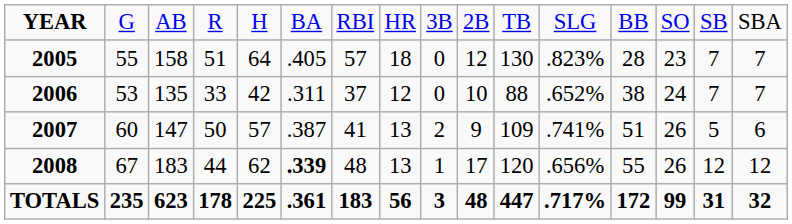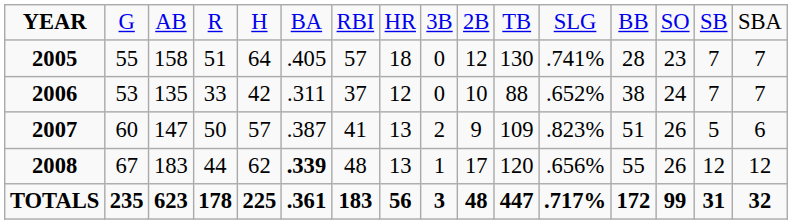 <table class="sortable wikitable">
 <tr align=center>
 <td><strong>YEAR</strong></td>
 <td><a href='#'>G</a></td>
 <td><a href='#'>AB</a></td>
 <td><a href='#'>R</a></td>
 <td><a href='#'>H</a></td>
 <td><a href='#'>BA</a></td>
 <td><a href='#'>RBI</a></td>
 <td><a href='#'>HR</a></td>
 <td><a href='#'>3B</a></td>
 <td><a href='#'>2B</a></td>
 <td><a href='#'>TB</a></td>
 <td><a href='#'>SLG</a></td>
 <td><a href='#'>BB</a></td>
 <td><a href='#'>SO</a></td>
 <td><a href='#'>SB</a></td>
 <td>SBA</td>
 </tr>
 <tr align=center>
 <td><strong>2005</strong></td>
 <td>55</td>
 <td>158</td>
 <td>51</td>
 <td>64</td>
 <td>.405</td>
 <td>57</td>
 <td>18</td>
 <td>0</td>
 <td>12</td>
 <td>130</td>
-<td>.823%</td>
+<td>.741%</td>
 <td>28</td>
 <td>23</td>
 <td>7</td>
 <td>7</td>
 </tr>
 <tr align=center>
 <td><strong>2006</strong></td>
 <td>53</td>
 <td>135</td>
 <td>33</td>
 <td>42</td>
 <td>.311</td>
 <td>37</td>
 <td>12</td>
 <td>0</td>
 <td>10</td>
 <td>88</td>
 <td>.652%</td>
 <td>38</td>
 <td>24</td>
 <td>7</td>
 <td>7</td>
 </tr>
 <tr align=center>
 <td><strong>2007</strong></td>
 <td>60</td>
 <td>147</td>
 <td>50</td>
 <td>57</td>
 <td>.387</td>
 <td>41</td>
 <td>13</td>
 <td>2</td>
 <td>9</td>
 <td>109</td>
-<td>.741%</td>
+<td>.823%</td>
 <td>51</td>
 <td>26</td>
 <td>5</td>
 <td>6</td>
 </tr>
 <tr align=center>
 <td><strong>2008</strong></td>
 <td>67</td>
 <td>183</td>
 <td>44</td>
 <td>62</td>
 <td><strong>.339</strong></td>
 <td>48</td>
 <td>13</td>
 <td>1</td>
 <td>17</td>
 <td>120</td>
 <td>.656%</td>
 <td>55</td>
 <td>26</td>
 <td>12</td>
 <td>12</td>
 </tr>
 <tr align=center>
 <td><strong>TOTALS</strong></td>
 <td><strong>235</strong></td>
 <td><strong>623</strong></td>
 <td><strong>178</strong></td>
 <td><strong>225</strong></td>
 <td><strong>.361</strong></td>
 <td><strong>183</strong></td>
 <td><strong>56</strong></td>
 <td><strong>3</strong></td>
 <td><strong>48</strong></td>
 <td><strong>447</strong></td>
 <td><strong>.717%</strong></td>
 <td><strong>172</strong></td>
 <td><strong>99</strong></td>
 <td><strong>31</strong></td>
 <td><strong>32</strong></td>
 </tr>
 </table>
